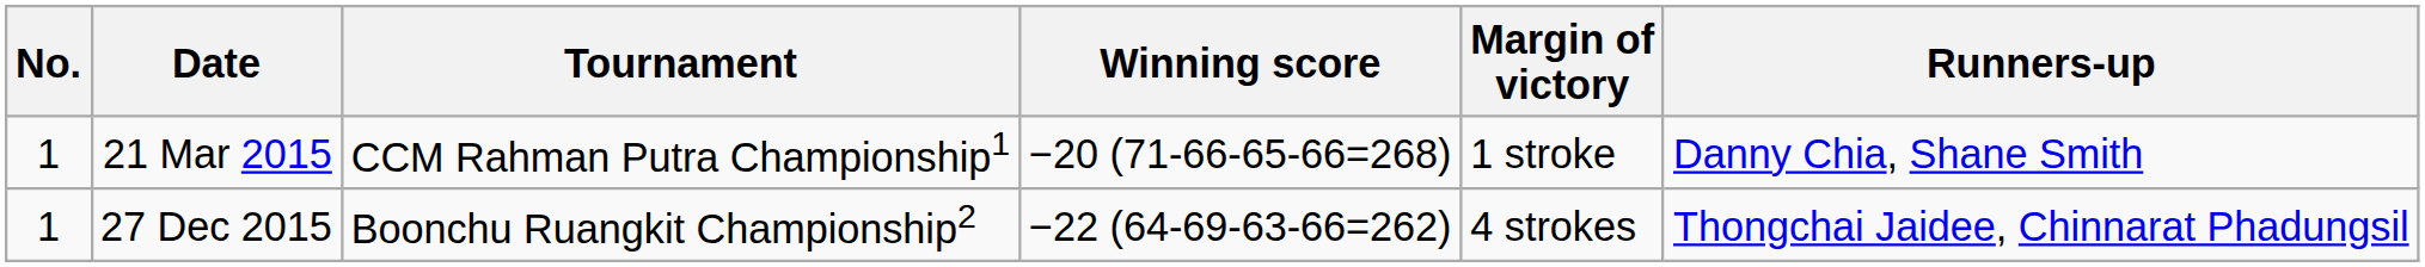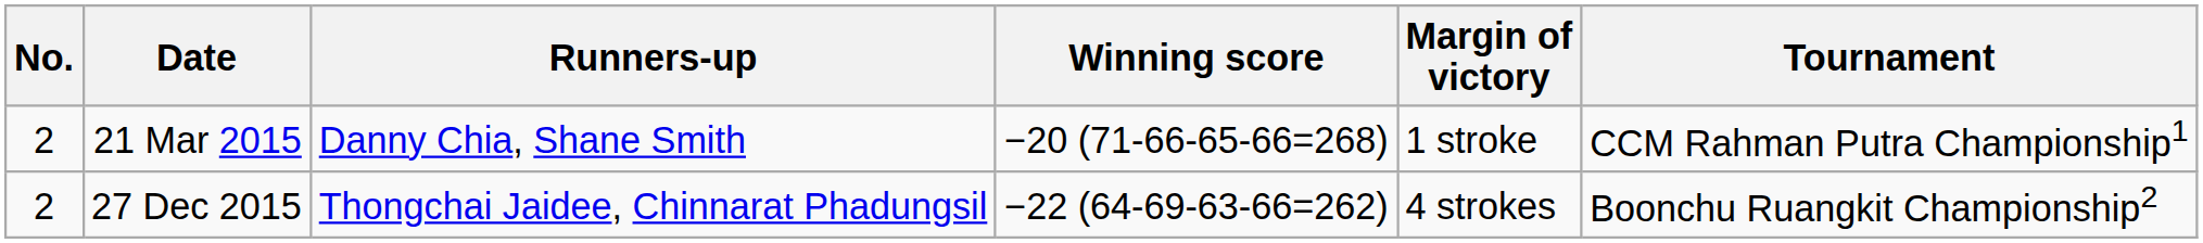 <table class="wikitable" style="font-size:95%;">
 <tr>
 <th>No.</th>
 <th>Date</th>
-<th>Tournament</th>
+<th>Runners-up</th>
 <th>Winning score</th>
 <th>Margin of<br>victory</th>
-<th>Runners-up</th>
+<th>Tournament</th>
 </tr>
 <tr>
-<td align=center>1</td>
+<td align=center>2</td>
 <td align=right>21 Mar <a href='#'>2015</a></td>
-<td>CCM Rahman Putra Championship<sup>1</sup></td>
+<td> <a href='#'>Danny Chia</a>,  <a href='#'>Shane Smith</a></td>
 <td>−20 (71-66-65-66=268)</td>
 <td>1 stroke</td>
-<td> <a href='#'>Danny Chia</a>,  <a href='#'>Shane Smith</a></td>
+<td>CCM Rahman Putra Championship<sup>1</sup></td>
 </tr>
 <tr>
-<td align=center>1</td>
+<td align=center>2</td>
 <td align=right>27 Dec 2015</td>
-<td>Boonchu Ruangkit Championship<sup>2</sup></td>
+<td> <a href='#'>Thongchai Jaidee</a>,  <a href='#'>Chinnarat Phadungsil</a></td>
 <td>−22 (64-69-63-66=262)</td>
 <td>4 strokes</td>
-<td> <a href='#'>Thongchai Jaidee</a>,  <a href='#'>Chinnarat Phadungsil</a></td>
+<td>Boonchu Ruangkit Championship<sup>2</sup></td>
 </tr>
 </table>
